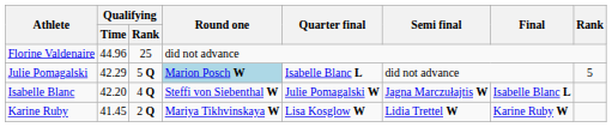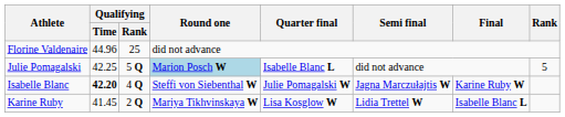 <table class="wikitable" style="font-size:90%">
 <tr>
 <th rowspan="2">Athlete</th>
 <th colspan="2">Qualifying</th>
 <th rowspan="2">Round one</th>
 <th rowspan="2">Quarter final</th>
 <th rowspan="2">Semi final</th>
 <th rowspan="2">Final</th>
 <th rowspan="2">Rank</th>
 </tr>
 <tr>
 <th>Time</th>
 <th>Rank</th>
 </tr>
 <tr>
 <td><a href='#'>Florine Valdenaire</a></td>
 <td align="center">44.96</td>
 <td align="center">25</td>
 <td colspan="5">did not advance</td>
 </tr>
 <tr>
 <td><a href='#'>Julie Pomagalski</a></td>
-<td align="center">42.29</td>
+<td align="center">42.25</td>
 <td align="center">5 <strong>Q</strong></td>
 <td style="background: lightblue;"> <a href='#'>Marion Posch</a> <strong>W</strong></td>
 <td> <a href='#'>Isabelle Blanc</a> <strong>L</strong></td>
 <td colspan="2">did not advance</td>
 <td align="center">5</td>
 </tr>
 <tr>
 <td><a href='#'>Isabelle Blanc</a></td>
-<td align="center">42.20</td>
+<td align="center"><strong>42.20</strong></td>
 <td align="center">4 <strong>Q</strong></td>
 <td> <a href='#'>Steffi von Siebenthal</a> <strong>W</strong></td>
 <td> <a href='#'>Julie Pomagalski</a> <strong>W</strong></td>
 <td> <a href='#'>Jagna Marczułajtis</a> <strong>W</strong></td>
-<td> <a href='#'>Isabelle Blanc</a> <strong>L</strong></td>
+<td> <a href='#'>Karine Ruby</a> <strong>W</strong></td>
 <td align="center"></td>
 </tr>
 <tr>
 <td><a href='#'>Karine Ruby</a></td>
 <td align="center">41.45</td>
 <td align="center">2 <strong>Q</strong></td>
 <td> <a href='#'>Mariya Tikhvinskaya</a> <strong>W</strong></td>
 <td> <a href='#'>Lisa Kosglow</a> <strong>W</strong></td>
 <td> <a href='#'>Lidia Trettel</a> <strong>W</strong></td>
-<td> <a href='#'>Karine Ruby</a> <strong>W</strong></td>
+<td> <a href='#'>Isabelle Blanc</a> <strong>L</strong></td>
 <td align="center"></td>
 </tr>
 </table>
